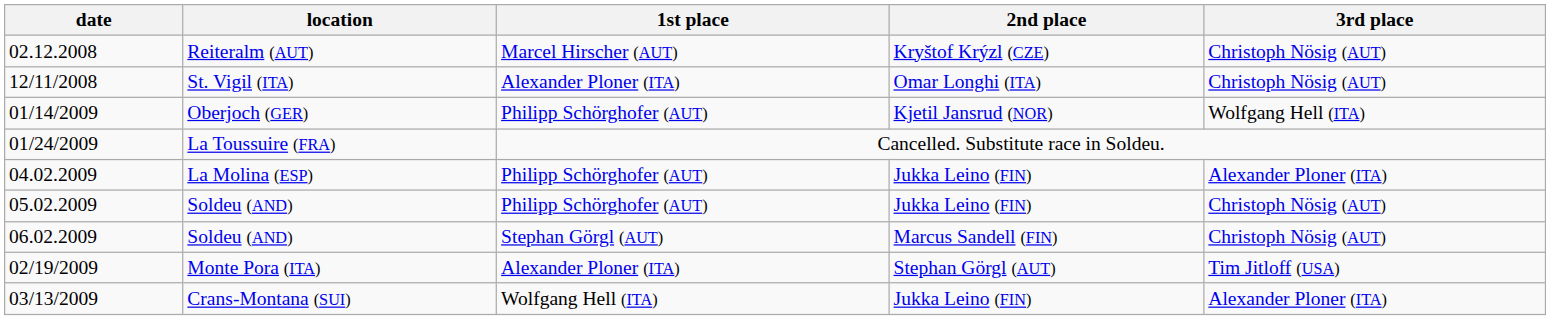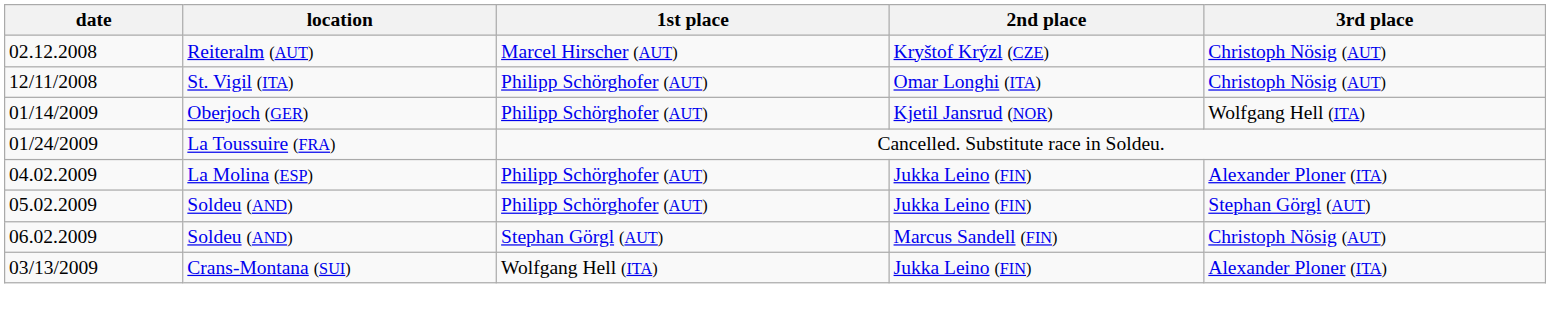 <table class="wikitable" width=100%>
 <tr class="backgroundcolor5">
 <th>date</th>
 <th>location</th>
 <th>1st place</th>
 <th>2nd place</th>
 <th>3rd place</th>
 </tr>
 <tr>
 <td>02.12.2008</td>
 <td><a href='#'>Reiteralm</a> <small>(<a href='#'>AUT</a>)</small></td>
 <td> <a href='#'>Marcel Hirscher</a> <small>(<a href='#'>AUT</a>)</small></td>
 <td> <a href='#'>Kryštof Krýzl</a> <small>(<a href='#'>CZE</a>)</small></td>
 <td> <a href='#'>Christoph Nösig</a> <small>(<a href='#'>AUT</a>)</small></td>
 </tr>
 <tr>
 <td>12/11/2008</td>
 <td><a href='#'>St. Vigil</a> <small>(<a href='#'>ITA</a>)</small></td>
-<td> <a href='#'>Alexander Ploner</a> <small>(<a href='#'>ITA</a>)</small></td>
+<td> <a href='#'>Philipp Schörghofer</a> <small>(<a href='#'>AUT</a>)</small></td>
 <td> <a href='#'>Omar Longhi</a> <small>(<a href='#'>ITA</a>)</small></td>
 <td> <a href='#'>Christoph Nösig</a> <small>(<a href='#'>AUT</a>)</small></td>
 </tr>
 <tr>
 <td>01/14/2009</td>
 <td><a href='#'>Oberjoch</a> <small>(<a href='#'>GER</a>)</small></td>
 <td> <a href='#'>Philipp Schörghofer</a> <small>(<a href='#'>AUT</a>)</small></td>
 <td> <a href='#'>Kjetil Jansrud</a> <small>(<a href='#'>NOR</a>)</small></td>
 <td> Wolfgang Hell <small>(<a href='#'>ITA</a>)</small></td>
 </tr>
 <tr>
 <td>01/24/2009</td>
 <td><a href='#'>La Toussuire</a> <small>(<a href='#'>FRA</a>)</small></td>
 <td colspan="3" align="center">Cancelled. Substitute race in Soldeu.</td>
 </tr>
 <tr>
 <td>04.02.2009</td>
 <td><a href='#'>La Molina</a> <small>(<a href='#'>ESP</a>)</small></td>
 <td> <a href='#'>Philipp Schörghofer</a> <small>(<a href='#'>AUT</a>)</small></td>
 <td> <a href='#'>Jukka Leino</a> <small>(<a href='#'>FIN</a>)</small></td>
 <td> <a href='#'>Alexander Ploner</a> <small>(<a href='#'>ITA</a>)</small></td>
 </tr>
 <tr>
 <td>05.02.2009</td>
 <td><a href='#'>Soldeu</a> <small>(<a href='#'>AND</a>)</small></td>
 <td> <a href='#'>Philipp Schörghofer</a> <small>(<a href='#'>AUT</a>)</small></td>
 <td> <a href='#'>Jukka Leino</a> <small>(<a href='#'>FIN</a>)</small></td>
-<td> <a href='#'>Christoph Nösig</a> <small>(<a href='#'>AUT</a>)</small></td>
+<td> <a href='#'>Stephan Görgl</a> <small>(<a href='#'>AUT</a>)</small></td>
 </tr>
 <tr>
 <td>06.02.2009</td>
 <td><a href='#'>Soldeu</a> <small>(<a href='#'>AND</a>)</small></td>
 <td> <a href='#'>Stephan Görgl</a> <small>(<a href='#'>AUT</a>)</small></td>
 <td> <a href='#'>Marcus Sandell</a> <small>(<a href='#'>FIN</a>)</small></td>
 <td> <a href='#'>Christoph Nösig</a> <small>(<a href='#'>AUT</a>)</small></td>
 </tr>
 <tr>
-<td>02/19/2009</td>
-<td><a href='#'>Monte Pora</a> <small>(<a href='#'>ITA</a>)</small></td>
-<td> <a href='#'>Alexander Ploner</a> <small>(<a href='#'>ITA</a>)</small></td>
-<td> <a href='#'>Stephan Görgl</a> <small>(<a href='#'>AUT</a>)</small></td>
-<td> <a href='#'>Tim Jitloff</a> <small>(<a href='#'>USA</a>)</small></td>
-</tr>
-<tr>
 <td>03/13/2009</td>
 <td><a href='#'>Crans-Montana</a> <small>(<a href='#'>SUI</a>)</small></td>
 <td> Wolfgang Hell <small>(<a href='#'>ITA</a>)</small></td>
 <td> <a href='#'>Jukka Leino</a> <small>(<a href='#'>FIN</a>)</small></td>
 <td> <a href='#'>Alexander Ploner</a> <small>(<a href='#'>ITA</a>)</small></td>
 </tr>
 </table>
